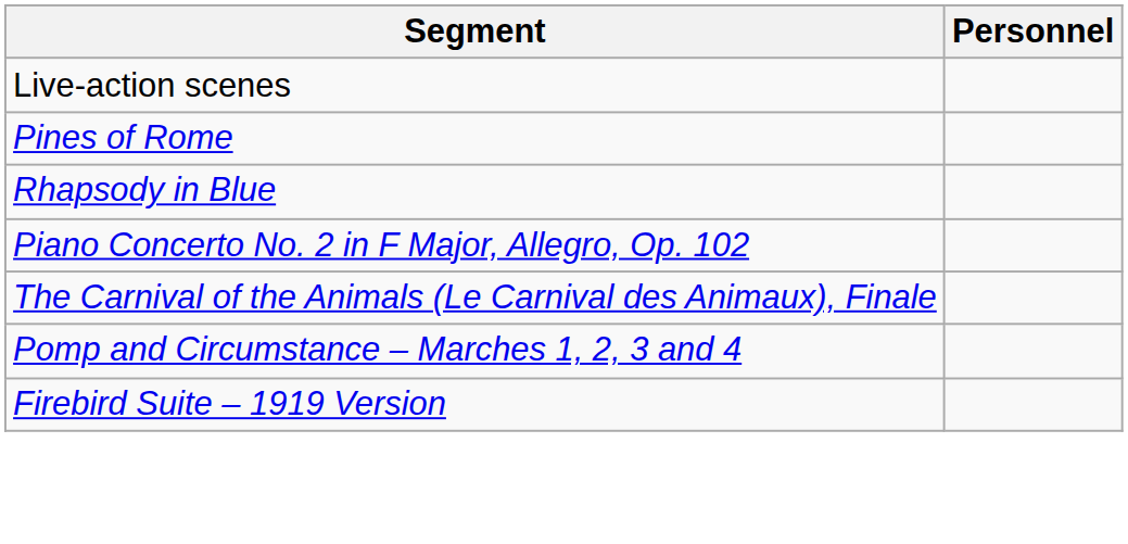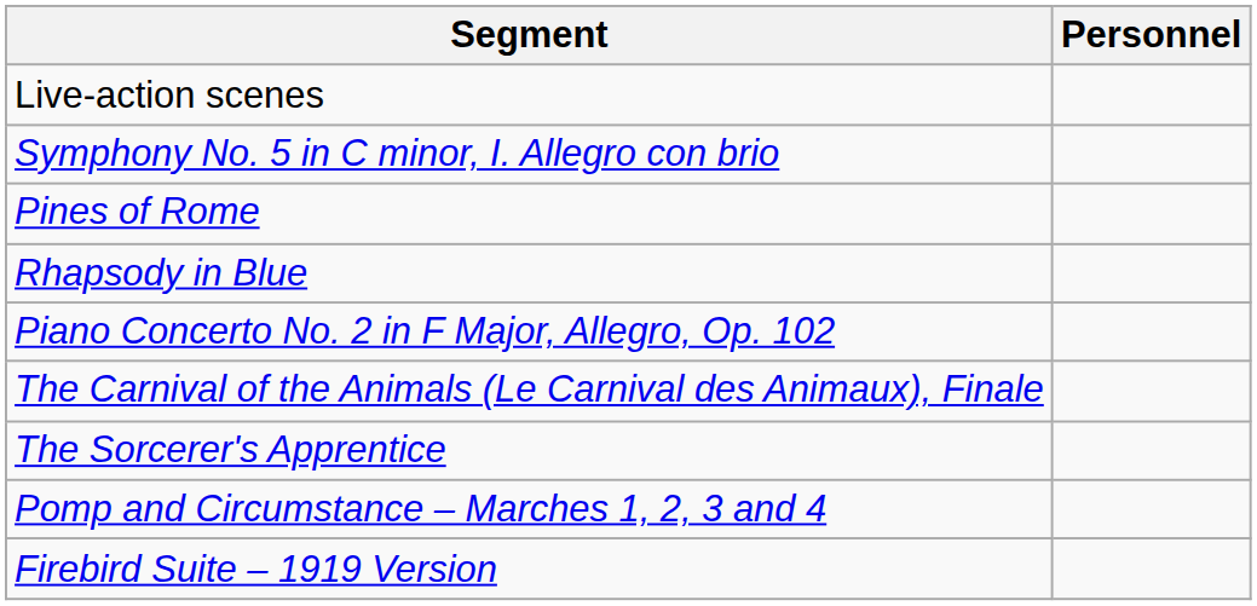 <table class="wikitable">
 <tr>
 <th>Segment</th>
 <th>Personnel</th>
 </tr>
 <tr>
 <td>Live-action scenes</td>
+<td><br></td>
+</tr>
+<tr>
+<td><em><a href='#'>Symphony No. 5 in C minor, I. Allegro con brio</a></em></td>
 <td><br></td>
 </tr>
 <tr>
 <td><em><a href='#'>Pines of Rome</a></em></td>
 <td><br></td>
 </tr>
 <tr>
 <td><em><a href='#'>Rhapsody in Blue</a></em></td>
 <td><br></td>
 </tr>
 <tr>
 <td><em><a href='#'>Piano Concerto No. 2 in F Major, Allegro, Op. 102</a></em></td>
 <td><br></td>
 </tr>
 <tr>
 <td><em><a href='#'>The Carnival of the Animals (Le Carnival des Animaux), Finale</a></em></td>
 <td><br></td>
 </tr>
 <tr>
+<td><em><a href='#'>The Sorcerer's Apprentice</a></em></td>
+<td><br></td>
+</tr>
+<tr>
 <td><em><a href='#'>Pomp and Circumstance – Marches 1, 2, 3 and 4</a></em></td>
 <td><br></td>
 </tr>
 <tr>
 <td><em><a href='#'>Firebird Suite – 1919 Version</a></em></td>
 <td><br></td>
 </tr>
 </table>
